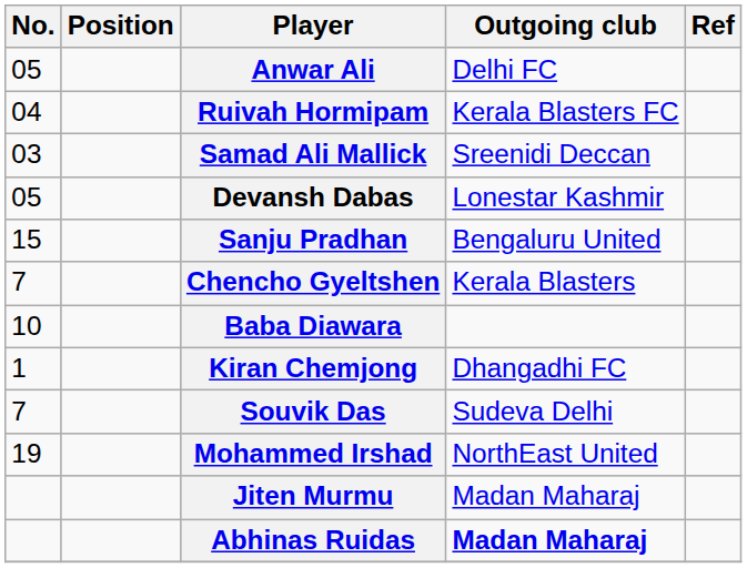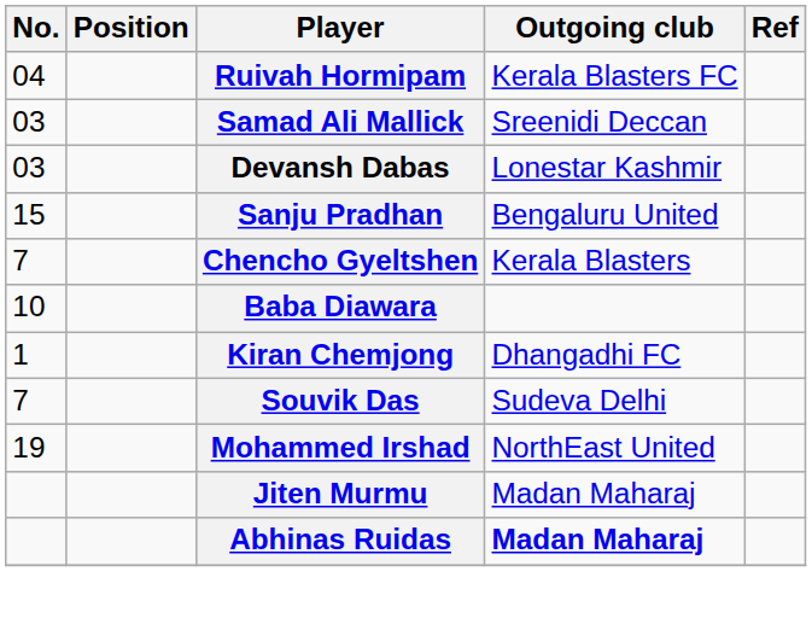 <table class="wikitable plainrowheaders" style="text-align:center; text-align:left">
 <tr>
 <th>No.</th>
 <th scope="col">Position</th>
 <th scope="col">Player</th>
 <th scope="col">Outgoing club</th>
 <th scope="col">Ref</th>
-</tr>
-<tr>
-<td>05</td>
-<td></td>
-<th scope="row"> <a href='#'>Anwar Ali</a></th>
-<td> <a href='#'>Delhi FC</a></td>
-<td></td>
 </tr>
 <tr>
 <td>04</td>
 <td></td>
 <th scope="row"> <a href='#'>Ruivah Hormipam</a></th>
 <td> <a href='#'>Kerala Blasters FC</a></td>
 <td></td>
 </tr>
 <tr>
 <td>03</td>
 <td></td>
 <th scope="row"> <a href='#'>Samad Ali Mallick</a></th>
 <td> <a href='#'>Sreenidi Deccan</a></td>
 <td></td>
 </tr>
 <tr>
-<td>05</td>
+<td>03</td>
 <td></td>
 <th scope="row"> Devansh Dabas</th>
 <td> <a href='#'>Lonestar Kashmir</a></td>
 <td></td>
 </tr>
 <tr>
 <td>15</td>
 <td></td>
 <th scope="row"> <a href='#'>Sanju Pradhan</a></th>
 <td> <a href='#'>Bengaluru United</a></td>
 <td></td>
 </tr>
 <tr>
 <td>7</td>
 <td></td>
 <th scope="row"> <a href='#'>Chencho Gyeltshen</a></th>
 <td> <a href='#'>Kerala Blasters</a></td>
 <td></td>
 </tr>
 <tr>
 <td>10</td>
 <td></td>
 <th scope="row"> <a href='#'>Baba Diawara</a></th>
 <td></td>
 <td></td>
 </tr>
 <tr>
 <td>1</td>
 <td></td>
 <th scope="row"> <a href='#'>Kiran Chemjong</a></th>
 <td> <a href='#'>Dhangadhi FC</a></td>
 <td></td>
 </tr>
 <tr>
 <td>7</td>
 <td></td>
 <th scope="row"> <a href='#'>Souvik Das</a></th>
 <td> <a href='#'>Sudeva Delhi</a></td>
 <td></td>
 </tr>
 <tr>
 <td>19</td>
 <td></td>
 <th scope="row"> <a href='#'>Mohammed Irshad</a></th>
 <td> <a href='#'>NorthEast United</a></td>
 <td></td>
 </tr>
 <tr>
 <td></td>
 <td></td>
 <th scope="row"> <a href='#'>Jiten Murmu</a></th>
 <td> <a href='#'>Madan Maharaj</a></td>
 <td></td>
 </tr>
 <tr>
 <td></td>
 <td></td>
 <th scope="row"> <a href='#'>Abhinas Ruidas</a></th>
 <td><strong> <a href='#'>Madan Maharaj</a></strong></td>
 <td></td>
 </tr>
 <tr>
 </tr>
 </table>
